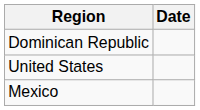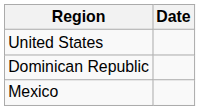 <table class="wikitable">
 <tr>
 <th>Region</th>
 <th>Date</th>
 </tr>
 <tr>
-<td>Dominican Republic</td>
+<td>United States</td>
 <td></td>
 </tr>
 <tr>
-<td>United States</td>
+<td>Dominican Republic</td>
 <td></td>
 </tr>
 <tr>
 <td>Mexico</td>
 <td></td>
 </tr>
 </table>
